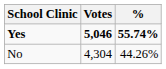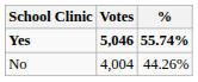 <table class="wikitable">
 <tr>
 <th>School Clinic</th>
 <th>Votes</th>
 <th>%</th>
 </tr>
 <tr>
 <td><strong>Yes</strong></td>
 <td align="right"><strong>5,046</strong></td>
 <td align="right"><strong>55.74%</strong></td>
 </tr>
 <tr>
 <td>No</td>
-<td align="right">4,304</td>
+<td align="right">4,004</td>
 <td align="right">44.26%</td>
 </tr>
 </table>
